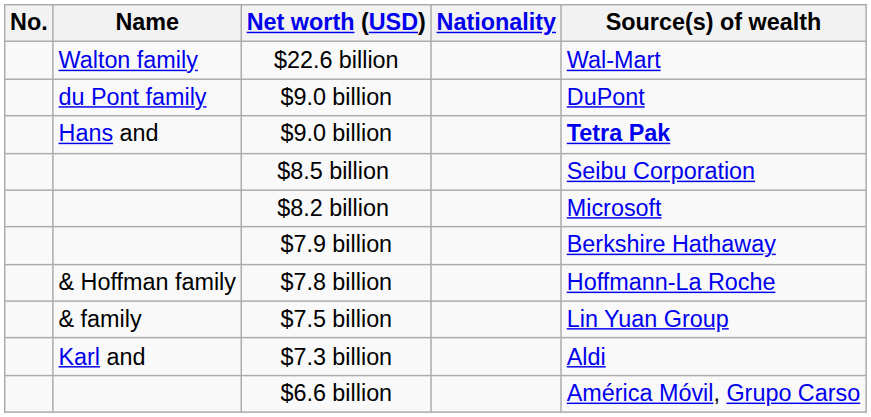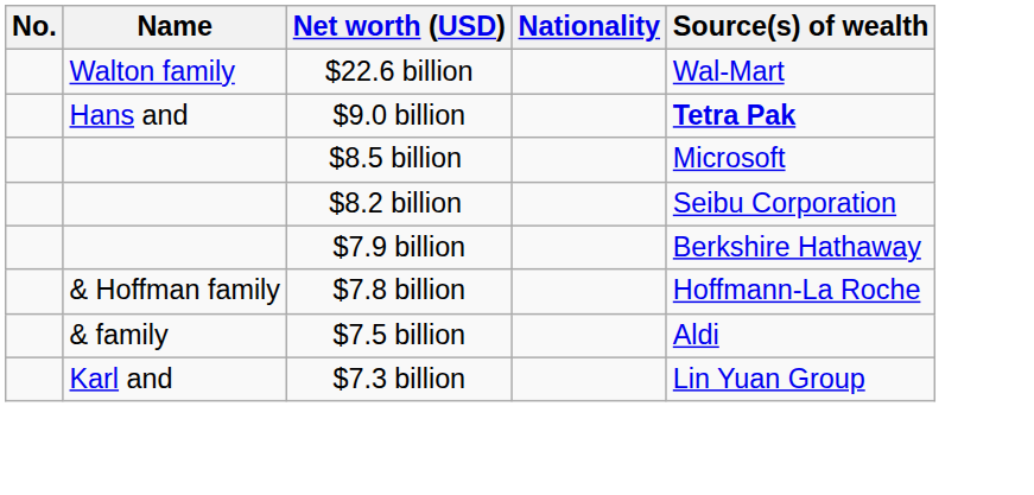 <table class="wikitable sortable">
 <tr>
 <th>No.</th>
 <th>Name</th>
 <th><a href='#'>Net worth</a> (<a href='#'>USD</a>)</th>
 <th><a href='#'>Nationality</a></th>
 <th>Source(s) of wealth</th>
 </tr>
 <tr>
 <td style="text-align:center;"> </td>
 <td><a href='#'>Walton family</a></td>
 <td style="text-align:center;">$22.6 billion </td>
 <td></td>
 <td><a href='#'>Wal-Mart</a></td>
 </tr>
 <tr>
 <td style="text-align:center;"> </td>
-<td><a href='#'>du Pont family</a></td>
-<td style="text-align:center;">$9.0 billion </td>
-<td></td>
-<td><a href='#'>DuPont</a></td>
-</tr>
-<tr>
-<td style="text-align:center;"> </td>
 <td><a href='#'>Hans</a> and </td>
 <td style="text-align:center;">$9.0 billion </td>
 <td></td>
 <td><strong><a href='#'>Tetra Pak</a></strong></td>
 </tr>
 <tr>
 <td style="text-align:center;"> </td>
 <td></td>
 <td style="text-align:center;">$8.5 billion </td>
 <td></td>
-<td><a href='#'>Seibu Corporation</a></td>
+<td><a href='#'>Microsoft</a></td>
 </tr>
 <tr>
 <td style="text-align:center;"> </td>
 <td></td>
 <td style="text-align:center;">$8.2 billion </td>
 <td></td>
-<td><a href='#'>Microsoft</a></td>
+<td><a href='#'>Seibu Corporation</a></td>
 </tr>
 <tr>
 <td style="text-align:center;"> </td>
 <td></td>
 <td style="text-align:center;">$7.9 billion </td>
 <td></td>
 <td><a href='#'>Berkshire Hathaway</a></td>
 </tr>
 <tr>
 <td style="text-align:center;"> </td>
 <td> & Hoffman family</td>
 <td style="text-align:center;">$7.8 billion </td>
 <td></td>
 <td><a href='#'>Hoffmann-La Roche</a></td>
 </tr>
 <tr>
 <td style="text-align:center;"> </td>
 <td> & family</td>
 <td style="text-align:center;">$7.5 billion </td>
 <td></td>
-<td><a href='#'>Lin Yuan Group</a></td>
+<td><a href='#'>Aldi</a></td>
 </tr>
 <tr>
 <td style="text-align:center;"> </td>
 <td><a href='#'>Karl</a> and </td>
 <td style="text-align:center;">$7.3 billion </td>
 <td></td>
-<td><a href='#'>Aldi</a></td>
-</tr>
-<tr>
-<td style="text-align:center;"> </td>
-<td></td>
-<td style="text-align:center;">$6.6 billion </td>
-<td></td>
-<td><a href='#'>América Móvil</a>, <a href='#'>Grupo Carso</a></td>
+<td><a href='#'>Lin Yuan Group</a></td>
 </tr>
 </table>
